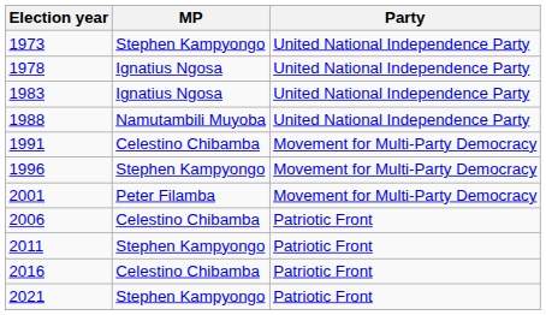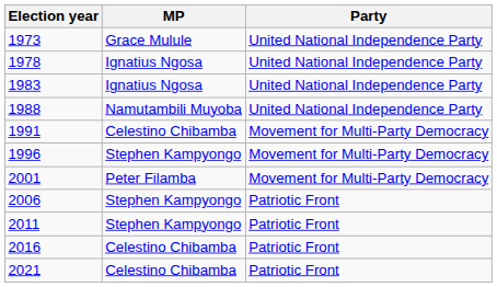 <table class=wikitable>
 <tr>
 <th>Election year</th>
 <th>MP</th>
 <th>Party</th>
 </tr>
 <tr>
 <td><a href='#'>1973</a></td>
-<td><a href='#'>Stephen Kampyongo</a></td>
+<td><a href='#'>Grace Mulule</a></td>
 <td><a href='#'>United National Independence Party</a></td>
 </tr>
 <tr>
 <td><a href='#'>1978</a></td>
 <td><a href='#'>Ignatius Ngosa</a></td>
 <td><a href='#'>United National Independence Party</a></td>
 </tr>
 <tr>
 <td><a href='#'>1983</a></td>
 <td><a href='#'>Ignatius Ngosa</a></td>
 <td><a href='#'>United National Independence Party</a></td>
 </tr>
 <tr>
 <td><a href='#'>1988</a></td>
 <td><a href='#'>Namutambili Muyoba</a></td>
 <td><a href='#'>United National Independence Party</a></td>
 </tr>
 <tr>
 <td><a href='#'>1991</a></td>
 <td><a href='#'>Celestino Chibamba</a></td>
 <td><a href='#'>Movement for Multi-Party Democracy</a></td>
 </tr>
 <tr>
 <td><a href='#'>1996</a></td>
 <td><a href='#'>Stephen Kampyongo</a></td>
 <td><a href='#'>Movement for Multi-Party Democracy</a></td>
 </tr>
 <tr>
 <td><a href='#'>2001</a></td>
 <td><a href='#'>Peter Filamba</a></td>
 <td><a href='#'>Movement for Multi-Party Democracy</a></td>
 </tr>
 <tr>
 <td><a href='#'>2006</a></td>
-<td><a href='#'>Celestino Chibamba</a></td>
+<td><a href='#'>Stephen Kampyongo</a></td>
 <td><a href='#'>Patriotic Front</a></td>
 </tr>
 <tr>
 <td><a href='#'>2011</a></td>
 <td><a href='#'>Stephen Kampyongo</a></td>
 <td><a href='#'>Patriotic Front</a></td>
 </tr>
 <tr>
 <td><a href='#'>2016</a></td>
 <td><a href='#'>Celestino Chibamba</a></td>
 <td><a href='#'>Patriotic Front</a></td>
 </tr>
 <tr>
 <td><a href='#'>2021</a></td>
-<td><a href='#'>Stephen Kampyongo</a></td>
+<td><a href='#'>Celestino Chibamba</a></td>
 <td><a href='#'>Patriotic Front</a></td>
 </tr>
 </table>
